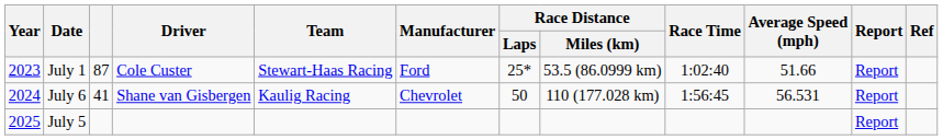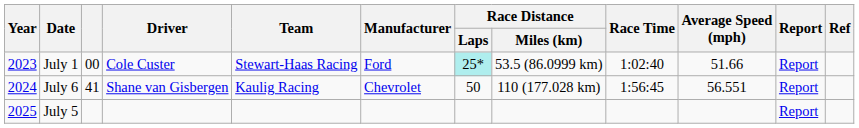 <table class="wikitable" style="font-size: 95%;">
 <tr>
 <th rowspan=2>Year</th>
 <th rowspan=2>Date</th>
 <th rowspan=2></th>
 <th rowspan=2>Driver</th>
 <th rowspan=2>Team</th>
 <th rowspan=2>Manufacturer</th>
 <th colspan=2>Race Distance</th>
 <th rowspan=2>Race Time</th>
 <th rowspan=2>Average Speed<br>(mph)</th>
 <th rowspan=2>Report</th>
 <th rowspan=2>Ref</th>
 </tr>
 <tr>
 <th>Laps</th>
 <th>Miles (km)</th>
 </tr>
 <tr>
 <td><a href='#'>2023</a></td>
 <td>July 1</td>
-<td align="center">87</td>
+<td align="center">00</td>
 <td><a href='#'>Cole Custer</a></td>
 <td><a href='#'>Stewart-Haas Racing</a></td>
 <td><a href='#'>Ford</a></td>
-<td align="center">25*</td>
+<td align="center" style="background: paleturquoise;">25*</td>
 <td align="center">53.5 (86.0999 km)</td>
 <td align="center">1:02:40</td>
 <td align="center">51.66</td>
 <td><a href='#'>Report</a></td>
 <td></td>
 </tr>
 <tr>
 <td><a href='#'>2024</a></td>
 <td>July 6</td>
 <td align="center">41</td>
 <td><a href='#'>Shane van Gisbergen</a></td>
 <td><a href='#'>Kaulig Racing</a></td>
 <td><a href='#'>Chevrolet</a></td>
 <td align="center">50</td>
 <td align="center">110 (177.028 km)</td>
 <td align="center">1:56:45</td>
-<td align="center">56.531</td>
+<td align="center">56.551</td>
 <td><a href='#'>Report</a></td>
 <td></td>
 </tr>
 <tr>
 <td><a href='#'>2025</a></td>
 <td>July 5</td>
 <td align="center"></td>
 <td></td>
 <td></td>
 <td></td>
 <td align="center"></td>
 <td align="center"></td>
 <td align="center"></td>
 <td align="center"></td>
 <td><a href='#'>Report</a></td>
 <td></td>
 </tr>
 </table>
